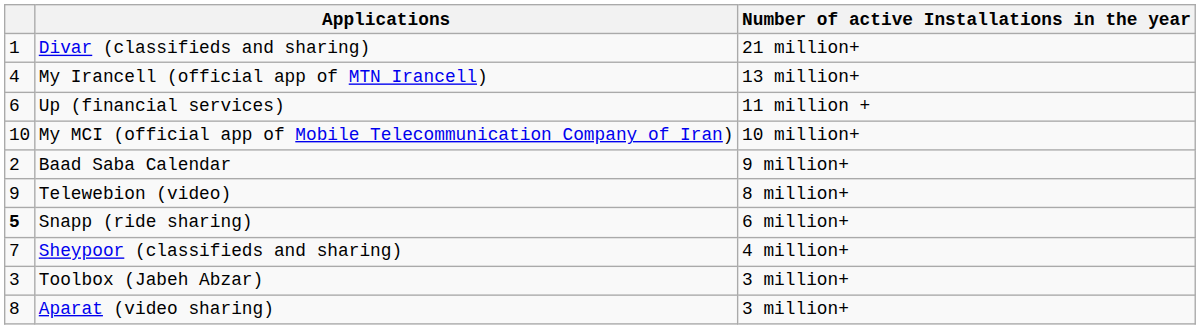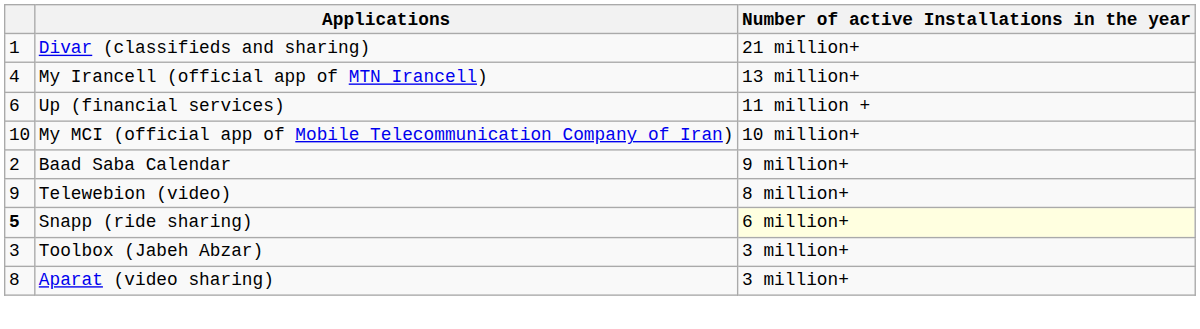 <table class="wikitable">
 <tr>
 <th></th>
 <th>Applications</th>
 <th>Number of active Installations in the year</th>
 </tr>
 <tr>
 <td>1</td>
 <td><a href='#'>Divar</a> (classifieds and sharing)</td>
 <td>21 million+</td>
 </tr>
 <tr>
 <td>4</td>
 <td>My Irancell (official app of <a href='#'>MTN Irancell</a>)</td>
 <td>13 million+</td>
 </tr>
 <tr>
 <td>6</td>
 <td>Up (financial services)</td>
 <td>11 million +</td>
 </tr>
 <tr>
 <td>10</td>
 <td>My MCI (official app of <a href='#'>Mobile Telecommunication Company of Iran</a>)</td>
 <td>10 million+</td>
 </tr>
 <tr>
 <td>2</td>
 <td>Baad Saba Calendar</td>
 <td>9 million+</td>
 </tr>
 <tr>
 <td>9</td>
 <td>Telewebion (video)</td>
 <td>8 million+</td>
 </tr>
 <tr>
 <td><strong>5</strong></td>
 <td>Snapp (ride sharing)</td>
-<td>6 million+</td>
-</tr>
-<tr>
-<td>7</td>
-<td><a href='#'>Sheypoor</a> (classifieds and sharing)</td>
-<td>4 million+</td>
+<td style="background: lightyellow;">6 million+</td>
 </tr>
 <tr>
 <td>3</td>
 <td>Toolbox (Jabeh Abzar)</td>
 <td>3 million+</td>
 </tr>
 <tr>
 <td>8</td>
 <td><a href='#'>Aparat</a> (video sharing)</td>
 <td>3 million+</td>
 </tr>
 </table>
